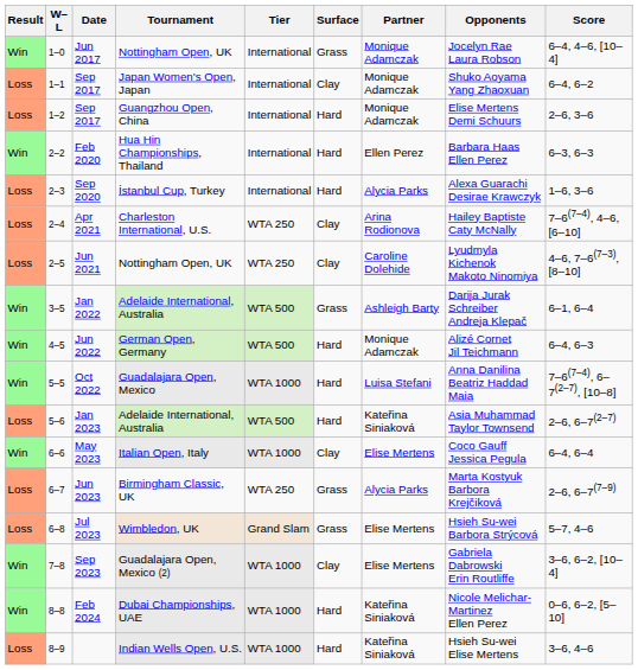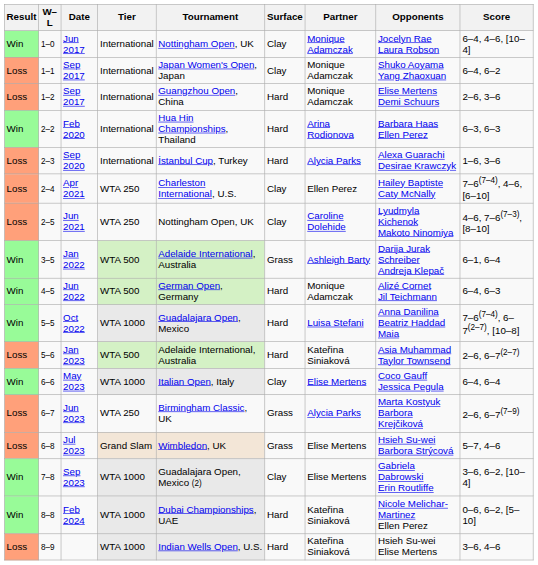 <table class="sortable wikitable">
 <tr>
 <th>Result</th>
 <th class="unsortable">W–L</th>
 <th>Date</th>
+<th>Tier</th>
 <th>Tournament</th>
-<th>Tier</th>
 <th>Surface</th>
 <th>Partner</th>
 <th>Opponents</th>
 <th class="unsortable">Score</th>
 </tr>
 <tr>
 <td style="background:#98fb98;">Win</td>
 <td><small>1–0</small></td>
 <td><a href='#'>Jun 2017</a></td>
+<td>International</td>
 <td><a href='#'>Nottingham Open</a>, UK</td>
-<td>International</td>
-<td>Grass</td>
+<td>Clay</td>
 <td> <a href='#'>Monique Adamczak</a></td>
 <td> <a href='#'>Jocelyn Rae</a> <br>  <a href='#'>Laura Robson</a></td>
 <td>6–4, 4–6, [10–4]</td>
 </tr>
 <tr>
 <td style="background:#ffa07a;">Loss</td>
 <td><small>1–1</small></td>
 <td><a href='#'>Sep 2017</a></td>
+<td>International</td>
 <td><a href='#'>Japan Women's Open</a>, Japan</td>
-<td>International</td>
 <td>Clay</td>
 <td> Monique Adamczak</td>
 <td> <a href='#'>Shuko Aoyama</a> <br>  <a href='#'>Yang Zhaoxuan</a></td>
 <td>6–4, 6–2</td>
 </tr>
 <tr>
 <td style="background:#ffa07a;">Loss</td>
 <td><small>1–2</small></td>
 <td><a href='#'>Sep 2017</a></td>
+<td>International</td>
 <td><a href='#'>Guangzhou Open</a>, China</td>
-<td>International</td>
 <td>Hard</td>
 <td> Monique Adamczak</td>
 <td> <a href='#'>Elise Mertens</a> <br>  <a href='#'>Demi Schuurs</a></td>
 <td>2–6, 3–6</td>
 </tr>
 <tr>
 <td style="background:#98fb98;">Win</td>
 <td><small>2–2</small></td>
 <td><a href='#'>Feb 2020</a></td>
+<td>International</td>
 <td><a href='#'>Hua Hin Championships</a>, <br>Thailand</td>
-<td>International</td>
 <td>Hard</td>
-<td> Ellen Perez</td>
+<td> <a href='#'>Arina Rodionova</a></td>
 <td> <a href='#'>Barbara Haas</a> <br>  <a href='#'>Ellen Perez</a></td>
 <td>6–3, 6–3</td>
 </tr>
 <tr>
 <td style="background:#ffa07a;">Loss</td>
 <td><small>2–3</small></td>
 <td><a href='#'>Sep 2020</a></td>
+<td>International</td>
 <td><a href='#'>İstanbul Cup</a>, Turkey</td>
-<td>International</td>
 <td>Hard</td>
 <td> <a href='#'>Alycia Parks</a></td>
 <td> <a href='#'>Alexa Guarachi</a> <br>  <a href='#'>Desirae Krawczyk</a></td>
 <td>1–6, 3–6</td>
 </tr>
 <tr>
 <td style="background:#ffa07a;">Loss</td>
 <td><small>2–4</small></td>
 <td><a href='#'>Apr 2021</a></td>
+<td>WTA 250</td>
 <td><a href='#'>Charleston International</a>, U.S.</td>
-<td>WTA 250</td>
 <td>Clay</td>
-<td> <a href='#'>Arina Rodionova</a></td>
+<td> Ellen Perez</td>
 <td> <a href='#'>Hailey Baptiste</a> <br>  <a href='#'>Caty McNally</a></td>
 <td>7–6<sup>(7–4)</sup>, 4–6, [6–10]</td>
 </tr>
 <tr>
 <td style="background:#ffa07a;">Loss</td>
 <td><small>2–5</small></td>
 <td><a href='#'>Jun 2021</a></td>
+<td>WTA 250</td>
 <td>Nottingham Open, UK</td>
-<td>WTA 250</td>
 <td>Clay</td>
 <td> <a href='#'>Caroline Dolehide</a></td>
 <td> <a href='#'>Lyudmyla Kichenok</a> <br>  <a href='#'>Makoto Ninomiya</a></td>
 <td>4–6, 7–6<sup>(7–3)</sup>, [8–10]</td>
 </tr>
 <tr>
 <td style="background:#98fb98;">Win</td>
 <td><small>3–5</small></td>
 <td><a href='#'>Jan 2022</a></td>
+<td bgcolor=d4f1c5>WTA 500</td>
 <td bgcolor=d4f1c5><a href='#'>Adelaide International</a>, Australia</td>
-<td bgcolor=d4f1c5>WTA 500</td>
 <td>Grass</td>
 <td> <a href='#'>Ashleigh Barty</a></td>
 <td> <a href='#'>Darija Jurak Schreiber</a> <br>  <a href='#'>Andreja Klepač</a></td>
 <td>6–1, 6–4</td>
 </tr>
 <tr>
 <td style="background:#98fb98;">Win</td>
 <td><small>4–5</small></td>
 <td><a href='#'>Jun 2022</a></td>
+<td bgcolor=d4f1c5>WTA 500</td>
 <td bgcolor=d4f1c5><a href='#'>German Open</a>, Germany</td>
-<td bgcolor=d4f1c5>WTA 500</td>
 <td>Hard</td>
 <td> Monique Adamczak</td>
 <td> <a href='#'>Alizé Cornet</a> <br>  <a href='#'>Jil Teichmann</a></td>
 <td>6–4, 6–3</td>
 </tr>
 <tr>
 <td style="background:#98fb98;">Win</td>
 <td><small>5–5</small></td>
 <td><a href='#'>Oct 2022</a></td>
+<td bgcolor=e9e9e9>WTA 1000</td>
 <td bgcolor=e9e9e9><a href='#'>Guadalajara Open</a>, Mexico</td>
-<td bgcolor=e9e9e9>WTA 1000</td>
 <td>Hard</td>
 <td> <a href='#'>Luisa Stefani</a></td>
 <td> <a href='#'>Anna Danilina</a> <br>  <a href='#'>Beatriz Haddad Maia</a></td>
 <td>7–6<sup>(7–4)</sup>, 6–7<sup>(2–7)</sup>, [10–8]</td>
 </tr>
 <tr>
 <td style="background:#ffa07a;">Loss</td>
 <td><small>5–6</small></td>
 <td><a href='#'>Jan 2023</a></td>
+<td bgcolor=d4f1c5>WTA 500</td>
 <td bgcolor=d4f1c5>Adelaide International, Australia</td>
-<td bgcolor=d4f1c5>WTA 500</td>
 <td>Hard</td>
 <td> Kateřina Siniaková</td>
 <td> <a href='#'>Asia Muhammad</a> <br>  <a href='#'>Taylor Townsend</a></td>
 <td>2–6, 6–7<sup>(2–7)</sup></td>
 </tr>
 <tr>
 <td style="background:#98fb98;">Win</td>
 <td><small>6–6</small></td>
 <td><a href='#'>May 2023</a></td>
+<td bgcolor=e9e9e9>WTA 1000</td>
 <td bgcolor=e9e9e9><a href='#'>Italian Open</a>, Italy</td>
-<td bgcolor=e9e9e9>WTA 1000</td>
 <td>Clay</td>
 <td> <a href='#'>Elise Mertens</a></td>
 <td> <a href='#'>Coco Gauff</a> <br>  <a href='#'>Jessica Pegula</a></td>
 <td>6–4, 6–4</td>
 </tr>
 <tr>
 <td style="background:#ffa07a;">Loss</td>
 <td><small>6–7</small></td>
 <td><a href='#'>Jun 2023</a></td>
+<td>WTA 250</td>
 <td><a href='#'>Birmingham Classic</a>, UK</td>
-<td>WTA 250</td>
 <td>Grass</td>
 <td> <a href='#'>Alycia Parks</a></td>
 <td> <a href='#'>Marta Kostyuk</a> <br>  <a href='#'>Barbora Krejčiková</a></td>
 <td>2–6, 6–7<sup>(7–9)</sup></td>
 </tr>
 <tr>
 <td style="background:#ffa07a;">Loss</td>
 <td><small>6–8</small></td>
 <td><a href='#'>Jul 2023</a></td>
+<td bgcolor=f3e6d7>Grand Slam</td>
 <td bgcolor=f3e6d7><a href='#'>Wimbledon</a>, UK</td>
-<td bgcolor=f3e6d7>Grand Slam</td>
 <td>Grass</td>
 <td> Elise Mertens</td>
 <td> <a href='#'>Hsieh Su-wei</a> <br>  <a href='#'>Barbora Strýcová</a></td>
 <td>5–7, 4–6</td>
 </tr>
 <tr>
 <td style="background:#98fb98;">Win</td>
 <td><small>7–8</small></td>
 <td><a href='#'>Sep 2023</a></td>
+<td bgcolor=e9e9e9>WTA 1000</td>
 <td bgcolor=e9e9e9>Guadalajara Open, Mexico <small>(2)</small></td>
-<td bgcolor=e9e9e9>WTA 1000</td>
 <td>Clay</td>
 <td> Elise Mertens</td>
 <td> <a href='#'>Gabriela Dabrowski</a> <br>  <a href='#'>Erin Routliffe</a></td>
 <td>3–6, 6–2, [10–4]</td>
 </tr>
 <tr>
 <td style="background:#98fb98;">Win</td>
 <td><small>8–8</small></td>
 <td><a href='#'>Feb 2024</a></td>
+<td bgcolor=e9e9e9>WTA 1000</td>
 <td bgcolor=e9e9e9><a href='#'>Dubai Championships</a>, UAE</td>
-<td bgcolor=e9e9e9>WTA 1000</td>
 <td>Hard</td>
 <td> Kateřina Siniaková</td>
 <td> <a href='#'>Nicole Melichar-Martinez</a> <br>  Ellen Perez</td>
 <td>0–6, 6–2, [5–10]</td>
 </tr>
 <tr>
 <td style="background:#ffa07a;">Loss</td>
 <td><small>8–9</small></td>
 <td><a href='#'></a></td>
+<td style="background:#e9e9e9;">WTA 1000</td>
 <td style="background:#e9e9e9;"><a href='#'>Indian Wells Open</a>, U.S.</td>
-<td style="background:#e9e9e9;">WTA 1000</td>
 <td>Hard</td>
 <td> Kateřina Siniaková</td>
 <td> Hsieh Su-wei <br>  Elise Mertens</td>
 <td>3–6, 4–6</td>
 </tr>
 </table>
